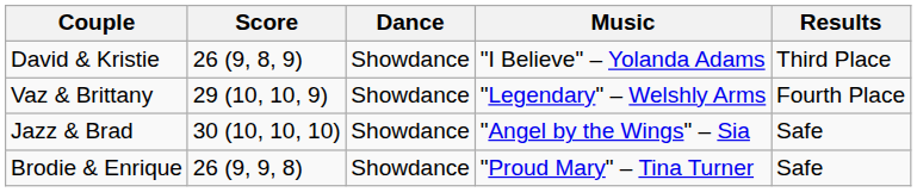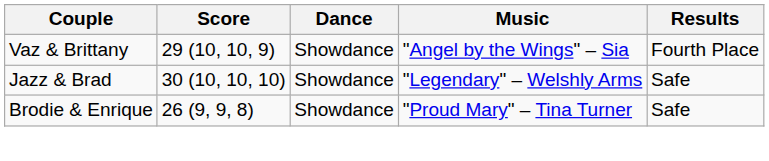 <table class="wikitable sortable">
 <tr>
 <th rowspan="1">Couple</th>
 <th rowspan="1">Score</th>
 <th rowspan="1">Dance</th>
 <th rowspan="1">Music</th>
 <th rowspan="1">Results</th>
 </tr>
 <tr>
-<td>David & Kristie</td>
-<td>26 (9, 8, 9)</td>
-<td>Showdance</td>
-<td>"I Believe" – <a href='#'>Yolanda Adams</a></td>
-<td>Third Place</td>
-</tr>
-<tr>
 <td>Vaz & Brittany</td>
 <td>29 (10, 10, 9)</td>
 <td>Showdance</td>
-<td>"<a href='#'>Legendary</a>" – <a href='#'>Welshly Arms</a></td>
+<td>"<a href='#'>Angel by the Wings</a>" – <a href='#'>Sia</a></td>
 <td>Fourth Place</td>
 </tr>
 <tr>
 <td>Jazz & Brad</td>
 <td>30 (10, 10, 10)</td>
 <td>Showdance</td>
-<td>"<a href='#'>Angel by the Wings</a>" – <a href='#'>Sia</a></td>
+<td>"<a href='#'>Legendary</a>" – <a href='#'>Welshly Arms</a></td>
 <td>Safe</td>
 </tr>
 <tr>
 <td>Brodie & Enrique</td>
 <td>26 (9, 9, 8)</td>
 <td>Showdance</td>
 <td>"<a href='#'>Proud Mary</a>" – <a href='#'>Tina Turner</a></td>
 <td>Safe</td>
 </tr>
 </table>
